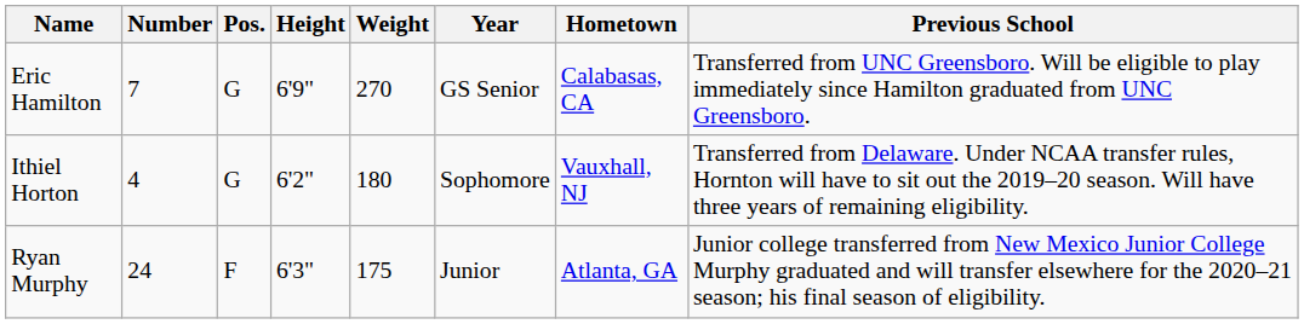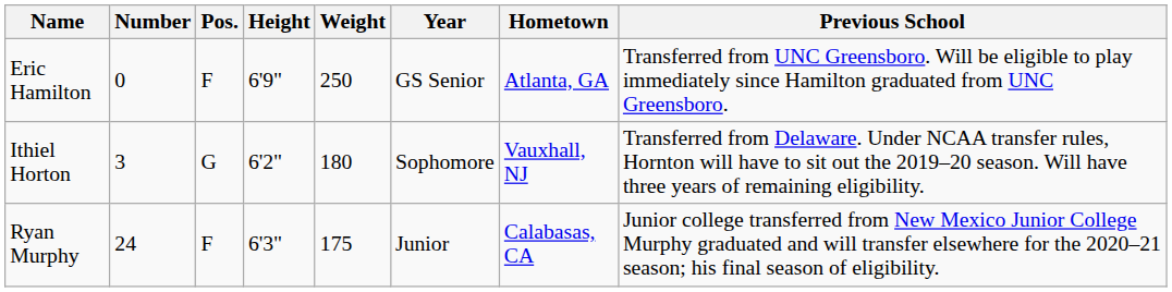 <table class="wikitable sortable" border="1">
 <tr>
 <th>Name</th>
 <th>Number</th>
 <th>Pos.</th>
 <th>Height</th>
 <th>Weight</th>
 <th>Year</th>
 <th>Hometown</th>
 <th class="unsortable">Previous School</th>
 </tr>
 <tr>
 <td>Eric Hamilton</td>
-<td>7</td>
-<td>G</td>
+<td>0</td>
+<td>F</td>
 <td>6'9"</td>
-<td>270</td>
+<td>250</td>
 <td>GS Senior</td>
-<td><a href='#'>Calabasas, CA</a></td>
+<td><a href='#'>Atlanta, GA</a></td>
 <td>Transferred from <a href='#'>UNC Greensboro</a>. Will be eligible to play immediately since Hamilton graduated from <a href='#'>UNC Greensboro</a>.</td>
 </tr>
 <tr>
 <td>Ithiel Horton</td>
-<td>4</td>
+<td>3</td>
 <td>G</td>
 <td>6'2"</td>
 <td>180</td>
 <td>Sophomore</td>
 <td><a href='#'>Vauxhall, NJ</a></td>
 <td>Transferred from <a href='#'>Delaware</a>. Under NCAA transfer rules, Hornton will have to sit out the 2019–20 season. Will have three years of remaining eligibility.</td>
 </tr>
 <tr>
 <td>Ryan Murphy</td>
 <td>24</td>
 <td>F</td>
 <td>6'3"</td>
 <td>175</td>
 <td>Junior</td>
-<td><a href='#'>Atlanta, GA</a></td>
+<td><a href='#'>Calabasas, CA</a></td>
 <td>Junior college transferred from <a href='#'>New Mexico Junior College</a> Murphy graduated and will transfer elsewhere for the 2020–21 season; his final season of eligibility.</td>
 </tr>
 </table>
